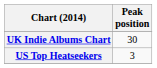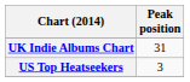 <table class="wikitable sortable plainrowheaders" style="text-align:center">
 <tr>
 <th>Chart (2014)</th>
 <th>Peak<br>position</th>
 </tr>
 <tr>
 </tr>
 <tr>
 <th scope="row"><a href='#'>UK Indie Albums Chart</a></th>
-<td>30</td>
+<td>31</td>
 </tr>
 <tr>
 <th scope="row"><a href='#'>US Top Heatseekers</a></th>
 <td>3</td>
 </tr>
 <tr>
 </tr>
 </table>
